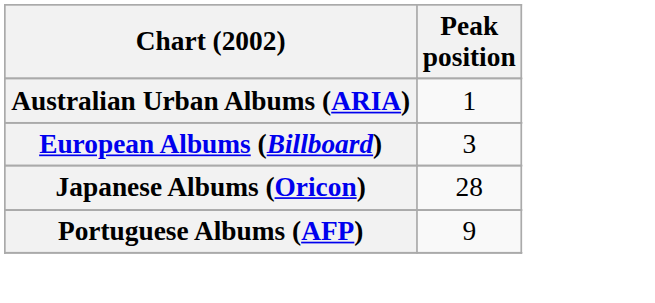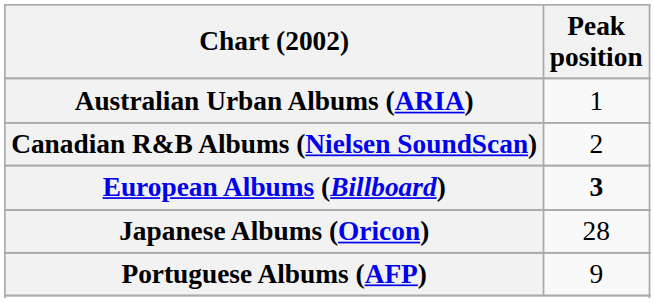 <table class="wikitable sortable plainrowheaders">
 <tr>
 <th>Chart (2002)</th>
 <th>Peak<br>position</th>
 </tr>
 <tr>
 </tr>
 <tr>
 <th scope="row">Australian Urban Albums (<a href='#'>ARIA</a>)</th>
 <td style="text-align:center;">1</td>
 </tr>
 <tr>
 </tr>
 <tr>
 </tr>
 <tr>
 </tr>
 <tr>
 </tr>
 <tr>
+<th scope="row">Canadian R&B Albums (<a href='#'>Nielsen SoundScan</a>)</th>
+<td style="text-align:center;">2</td>
+</tr>
+<tr>
 </tr>
 <tr>
 </tr>
 <tr>
 <th scope="row"><a href='#'>European Albums</a> (<em><a href='#'>Billboard</a></em>)</th>
-<td style="text-align:center;">3</td>
+<td style="text-align:center;"><strong>3</strong></td>
 </tr>
 <tr>
 </tr>
 <tr>
 </tr>
 <tr>
 </tr>
 <tr>
 </tr>
 <tr>
 </tr>
 <tr>
 <th scope="row">Japanese Albums (<a href='#'>Oricon</a>)</th>
 <td align="center">28</td>
 </tr>
 <tr>
 </tr>
 <tr>
 </tr>
 <tr>
 </tr>
 <tr>
 <th scope="row">Portuguese Albums (<a href='#'>AFP</a>)</th>
 <td style="text-align:center;">9</td>
 </tr>
 <tr>
 </tr>
 <tr>
 </tr>
 <tr>
 </tr>
 <tr>
 </tr>
 <tr>
 </tr>
 <tr>
 </tr>
 <tr>
 </tr>
 </table>
